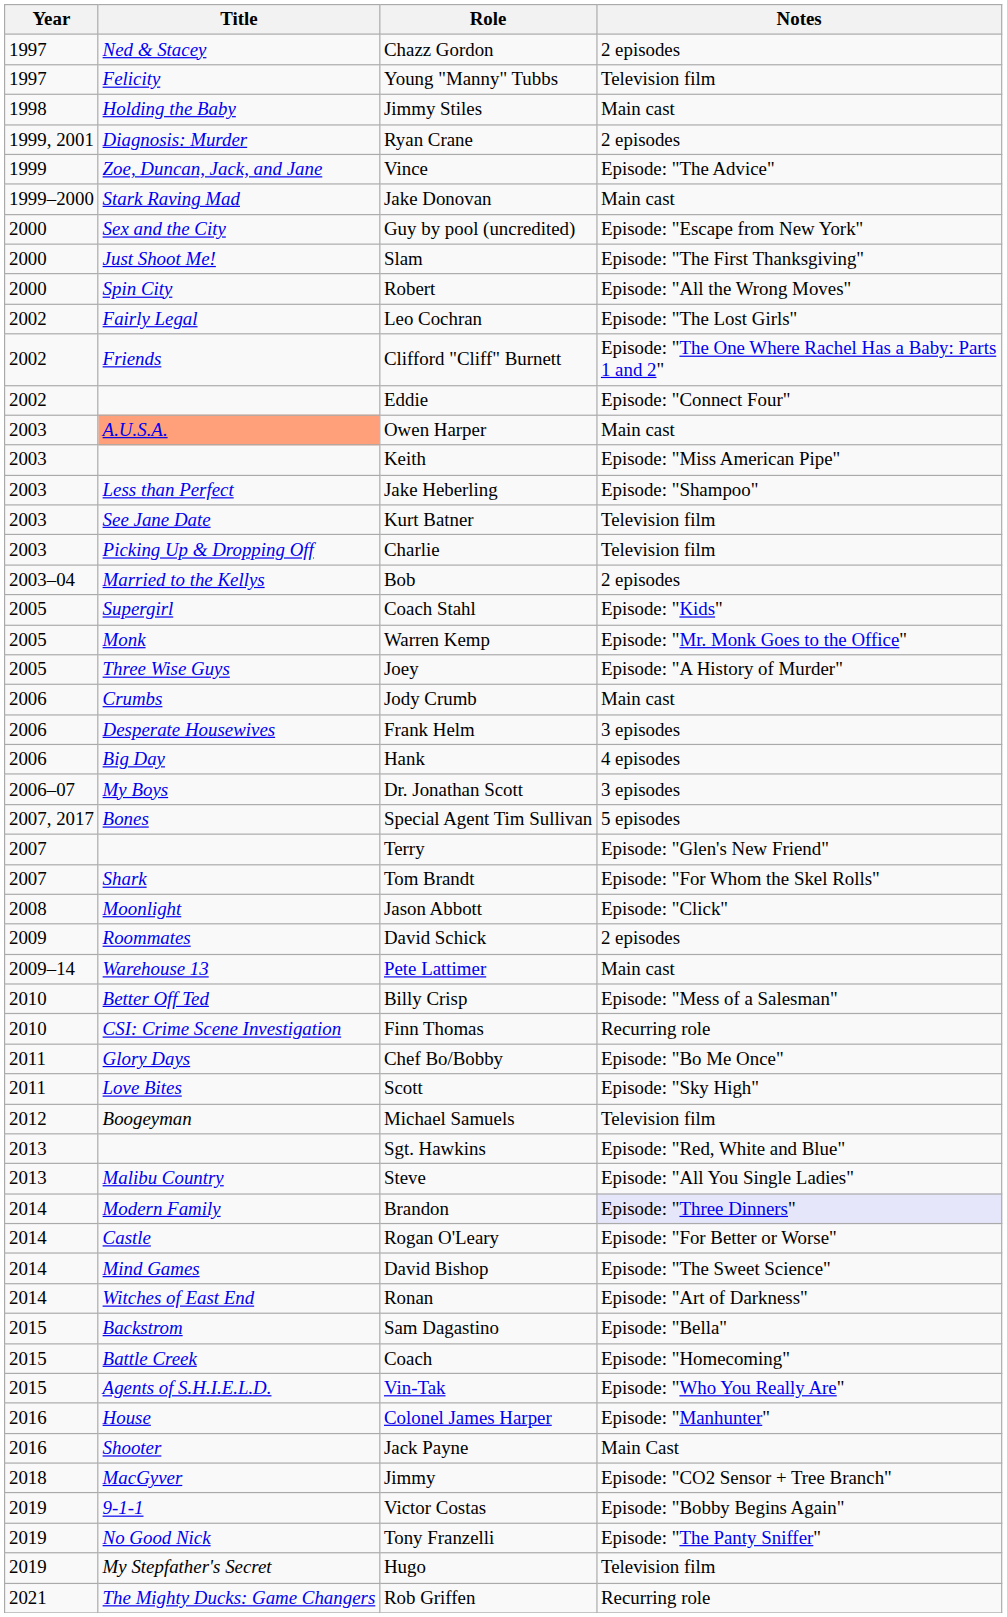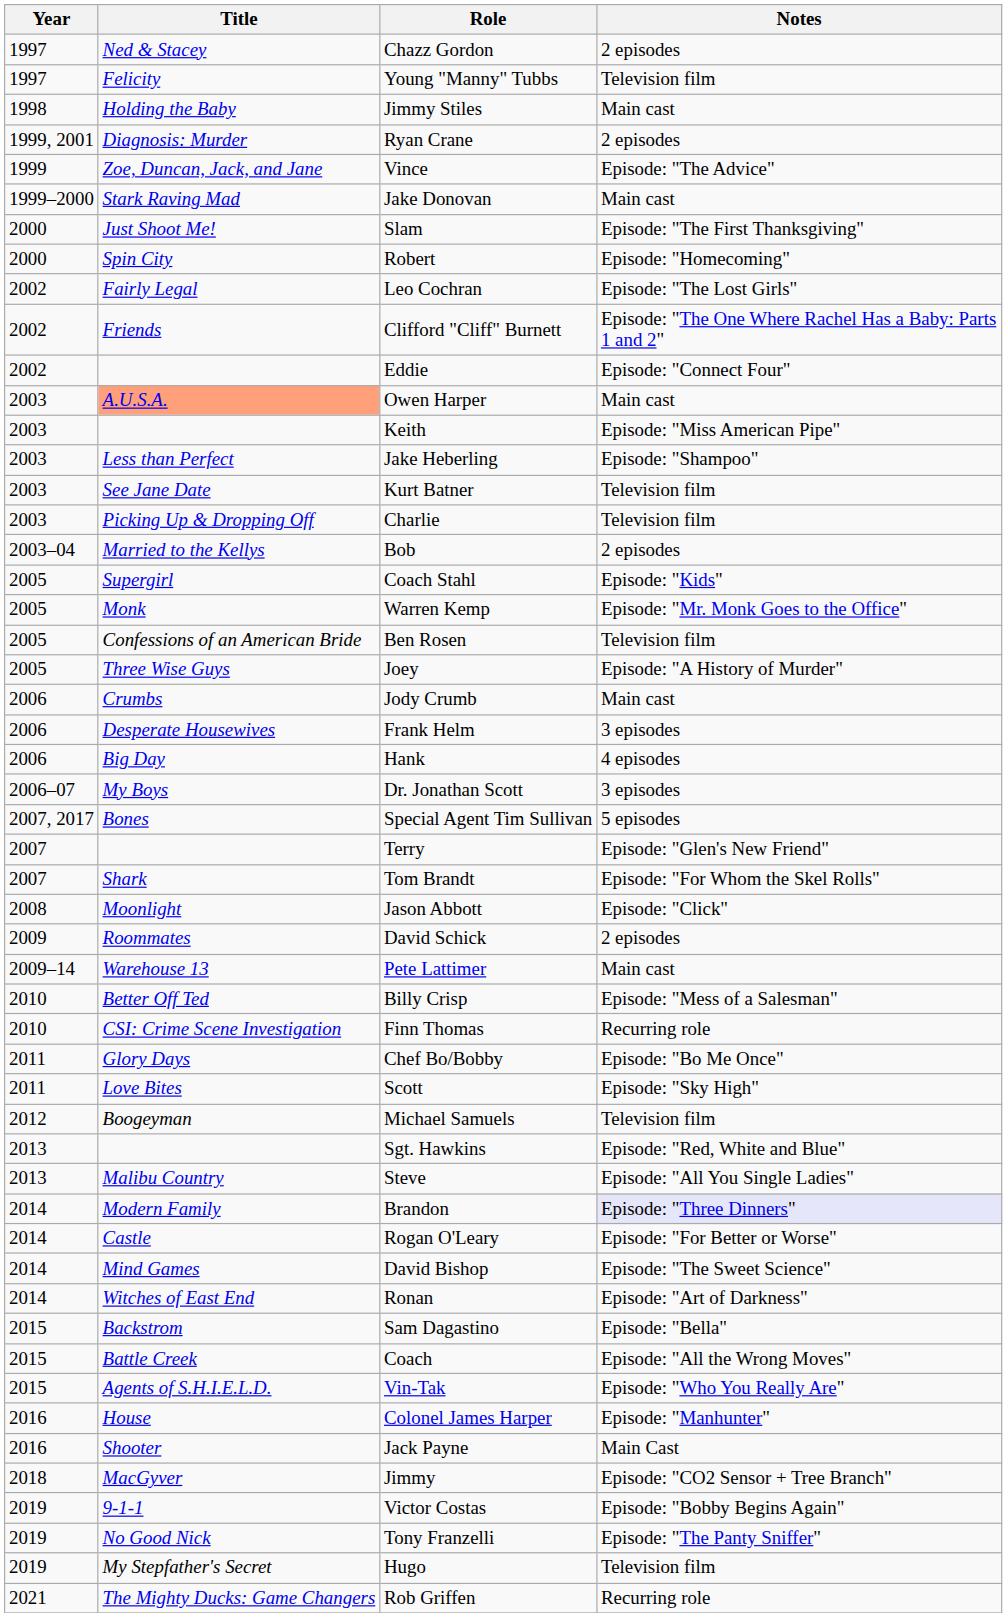 <table class="wikitable sortable">
 <tr>
 <th>Year</th>
 <th>Title</th>
 <th>Role</th>
 <th class="unsortable" style="width:21em;">Notes</th>
 </tr>
 <tr>
 <td>1997</td>
 <td><em><a href='#'>Ned & Stacey</a></em></td>
 <td>Chazz Gordon</td>
 <td>2 episodes</td>
 </tr>
 <tr>
 <td>1997</td>
 <td><em><a href='#'>Felicity</a></em></td>
 <td>Young "Manny" Tubbs</td>
 <td>Television film</td>
 </tr>
 <tr>
 <td>1998</td>
 <td><em><a href='#'>Holding the Baby</a></em></td>
 <td>Jimmy Stiles</td>
 <td>Main cast</td>
 </tr>
 <tr>
 <td>1999, 2001</td>
 <td><em><a href='#'>Diagnosis: Murder</a></em></td>
 <td>Ryan Crane</td>
 <td>2 episodes</td>
 </tr>
 <tr>
 <td>1999</td>
 <td><em><a href='#'>Zoe, Duncan, Jack, and Jane</a></em></td>
 <td>Vince</td>
 <td>Episode: "The Advice"</td>
 </tr>
 <tr>
 <td>1999–2000</td>
 <td><em><a href='#'>Stark Raving Mad</a></em></td>
 <td>Jake Donovan</td>
 <td>Main cast</td>
 </tr>
 <tr>
 <td>2000</td>
-<td><em><a href='#'>Sex and the City</a></em></td>
-<td>Guy by pool (uncredited)</td>
-<td>Episode: "Escape from New York"</td>
-</tr>
-<tr>
-<td>2000</td>
 <td><em><a href='#'>Just Shoot Me!</a></em></td>
 <td>Slam</td>
 <td>Episode: "The First Thanksgiving"</td>
 </tr>
 <tr>
 <td>2000</td>
 <td><em><a href='#'>Spin City</a></em></td>
 <td>Robert</td>
-<td>Episode: "All the Wrong Moves"</td>
+<td>Episode: "Homecoming"</td>
 </tr>
 <tr>
 <td>2002</td>
 <td><em><a href='#'>Fairly Legal</a></em></td>
 <td>Leo Cochran</td>
 <td>Episode: "The Lost Girls"</td>
 </tr>
 <tr>
 <td>2002</td>
 <td><em><a href='#'>Friends</a></em></td>
 <td>Clifford "Cliff" Burnett</td>
 <td>Episode: "<a href='#'>The One Where Rachel Has a Baby: Parts 1 and 2</a>"</td>
 </tr>
 <tr>
 <td>2002</td>
 <td><em></em></td>
 <td>Eddie</td>
 <td>Episode: "Connect Four"</td>
 </tr>
 <tr>
 <td>2003</td>
 <td style="background: lightsalmon;"><em><a href='#'>A.U.S.A.</a></em></td>
 <td>Owen Harper</td>
 <td>Main cast</td>
 </tr>
 <tr>
 <td>2003</td>
 <td><em></em></td>
 <td>Keith</td>
 <td>Episode: "Miss American Pipe"</td>
 </tr>
 <tr>
 <td>2003</td>
 <td><em><a href='#'>Less than Perfect</a></em></td>
 <td>Jake Heberling</td>
 <td>Episode: "Shampoo"</td>
 </tr>
 <tr>
 <td>2003</td>
 <td><em><a href='#'>See Jane Date</a></em></td>
 <td>Kurt Batner</td>
 <td>Television film</td>
 </tr>
 <tr>
 <td>2003</td>
 <td><em><a href='#'>Picking Up & Dropping Off</a></em></td>
 <td>Charlie</td>
 <td>Television film</td>
 </tr>
 <tr>
 <td>2003–04</td>
 <td><em><a href='#'>Married to the Kellys</a></em></td>
 <td>Bob</td>
 <td>2 episodes</td>
 </tr>
 <tr>
 <td>2005</td>
 <td><em><a href='#'>Supergirl</a></em></td>
 <td>Coach Stahl</td>
 <td>Episode: "<a href='#'>Kids</a>"</td>
 </tr>
 <tr>
 <td>2005</td>
 <td><em><a href='#'>Monk</a></em></td>
 <td>Warren Kemp</td>
 <td>Episode: "<a href='#'>Mr. Monk Goes to the Office</a>"</td>
+</tr>
+<tr>
+<td>2005</td>
+<td><em>Confessions of an American Bride</em></td>
+<td>Ben Rosen</td>
+<td>Television film</td>
 </tr>
 <tr>
 <td>2005</td>
 <td><em><a href='#'>Three Wise Guys</a></em></td>
 <td>Joey</td>
 <td>Episode: "A History of Murder"</td>
 </tr>
 <tr>
 <td>2006</td>
 <td><em><a href='#'>Crumbs</a></em></td>
 <td>Jody Crumb</td>
 <td>Main cast</td>
 </tr>
 <tr>
 <td>2006</td>
 <td><em><a href='#'>Desperate Housewives</a></em></td>
 <td>Frank Helm</td>
 <td>3 episodes</td>
 </tr>
 <tr>
 <td>2006</td>
 <td><em><a href='#'>Big Day</a></em></td>
 <td>Hank</td>
 <td>4 episodes</td>
 </tr>
 <tr>
 <td>2006–07</td>
 <td><em><a href='#'>My Boys</a></em></td>
 <td>Dr. Jonathan Scott</td>
 <td>3 episodes</td>
 </tr>
 <tr>
 <td>2007, 2017</td>
 <td><em><a href='#'>Bones</a></em></td>
 <td>Special Agent Tim Sullivan</td>
 <td>5 episodes</td>
 </tr>
 <tr>
 <td>2007</td>
 <td><em></em></td>
 <td>Terry</td>
 <td>Episode: "Glen's New Friend"</td>
 </tr>
 <tr>
 <td>2007</td>
 <td><em><a href='#'>Shark</a></em></td>
 <td>Tom Brandt</td>
 <td>Episode: "For Whom the Skel Rolls"</td>
 </tr>
 <tr>
 <td>2008</td>
 <td><em><a href='#'>Moonlight</a></em></td>
 <td>Jason Abbott</td>
 <td>Episode: "Click"</td>
 </tr>
 <tr>
 <td>2009</td>
 <td><em><a href='#'>Roommates</a></em></td>
 <td>David Schick</td>
 <td>2 episodes</td>
 </tr>
 <tr>
 <td>2009–14</td>
 <td><em><a href='#'>Warehouse 13</a></em></td>
 <td><a href='#'>Pete Lattimer</a></td>
 <td>Main cast</td>
 </tr>
 <tr>
 <td>2010</td>
 <td><em><a href='#'>Better Off Ted</a></em></td>
 <td>Billy Crisp</td>
 <td>Episode: "Mess of a Salesman"</td>
 </tr>
 <tr>
 <td>2010</td>
 <td><em><a href='#'>CSI: Crime Scene Investigation</a></em></td>
 <td>Finn Thomas</td>
 <td>Recurring role</td>
 </tr>
 <tr>
 <td>2011</td>
 <td><em><a href='#'>Glory Days</a></em></td>
 <td>Chef Bo/Bobby</td>
 <td>Episode: "Bo Me Once"</td>
 </tr>
 <tr>
 <td>2011</td>
 <td><em><a href='#'>Love Bites</a></em></td>
 <td>Scott</td>
 <td>Episode: "Sky High"</td>
 </tr>
 <tr>
 <td>2012</td>
 <td><em>Boogeyman</em></td>
 <td>Michael Samuels</td>
 <td>Television film</td>
 </tr>
 <tr>
 <td>2013</td>
 <td><em></em></td>
 <td>Sgt. Hawkins</td>
 <td>Episode: "Red, White and Blue"</td>
 </tr>
 <tr>
 <td>2013</td>
 <td><em><a href='#'>Malibu Country</a></em></td>
 <td>Steve</td>
 <td>Episode: "All You Single Ladies"</td>
 </tr>
 <tr>
 <td>2014</td>
 <td><em><a href='#'>Modern Family</a></em></td>
 <td>Brandon</td>
 <td style="background: lavender;">Episode: "<a href='#'>Three Dinners</a>"</td>
 </tr>
 <tr>
 <td>2014</td>
 <td><em><a href='#'>Castle</a></em></td>
 <td>Rogan O'Leary</td>
 <td>Episode: "For Better or Worse"</td>
 </tr>
 <tr>
 <td>2014</td>
 <td><em><a href='#'>Mind Games</a></em></td>
 <td>David Bishop</td>
 <td>Episode: "The Sweet Science"</td>
 </tr>
 <tr>
 <td>2014</td>
 <td><em><a href='#'>Witches of East End</a></em></td>
 <td>Ronan</td>
 <td>Episode: "Art of Darkness"</td>
 </tr>
 <tr>
 <td>2015</td>
 <td><em><a href='#'>Backstrom</a></em></td>
 <td>Sam Dagastino</td>
 <td>Episode: "Bella"</td>
 </tr>
 <tr>
 <td>2015</td>
 <td><em><a href='#'>Battle Creek</a></em></td>
 <td>Coach</td>
-<td>Episode: "Homecoming"</td>
+<td>Episode: "All the Wrong Moves"</td>
 </tr>
 <tr>
 <td>2015</td>
 <td><em><a href='#'>Agents of S.H.I.E.L.D.</a></em></td>
 <td><a href='#'>Vin-Tak</a></td>
 <td>Episode: "<a href='#'>Who You Really Are</a>"</td>
 </tr>
 <tr>
 <td>2016</td>
 <td><em><a href='#'>House</a></em></td>
 <td><a href='#'>Colonel James Harper</a></td>
 <td>Episode: "<a href='#'>Manhunter</a>"</td>
 </tr>
 <tr>
 <td>2016</td>
 <td><em><a href='#'>Shooter</a></em></td>
 <td>Jack Payne</td>
 <td>Main Cast</td>
 </tr>
 <tr>
 <td>2018</td>
 <td><em><a href='#'>MacGyver</a></em></td>
 <td>Jimmy</td>
 <td>Episode: "CO2 Sensor + Tree Branch"</td>
 </tr>
 <tr>
 <td>2019</td>
 <td><em><a href='#'>9-1-1</a></em></td>
 <td>Victor Costas</td>
 <td>Episode: "Bobby Begins Again"</td>
 </tr>
 <tr>
 <td>2019</td>
 <td><em><a href='#'>No Good Nick</a></em></td>
 <td>Tony Franzelli</td>
 <td>Episode: "<a href='#'>The Panty Sniffer</a>"</td>
 </tr>
 <tr>
 <td>2019</td>
 <td><em>My Stepfather's Secret</em></td>
 <td>Hugo</td>
 <td>Television film</td>
 </tr>
 <tr>
 <td>2021</td>
 <td><em><a href='#'>The Mighty Ducks: Game Changers</a></em></td>
 <td>Rob Griffen</td>
 <td>Recurring role</td>
 </tr>
 </table>
